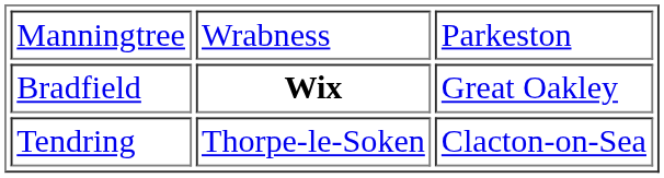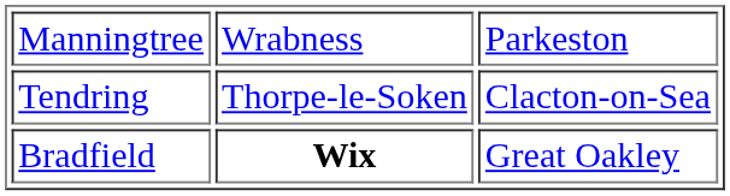 <table border=1 cellspacing=2 cellpadding=2>
 <tr>
 <td><a href='#'>Manningtree</a></td>
 <td><a href='#'>Wrabness</a></td>
 <td><a href='#'>Parkeston</a></td>
 </tr>
 <tr>
+<td><a href='#'>Tendring</a></td>
+<td><a href='#'>Thorpe-le-Soken</a></td>
+<td><a href='#'>Clacton-on-Sea</a></td>
+</tr>
+<tr>
 <td><a href='#'>Bradfield</a></td>
 <td align=center><strong>Wix</strong></td>
 <td><a href='#'>Great Oakley</a></td>
 </tr>
-<tr>
-<td><a href='#'>Tendring</a></td>
-<td><a href='#'>Thorpe-le-Soken</a></td>
-<td><a href='#'>Clacton-on-Sea</a></td>
-</tr>
 </table>
